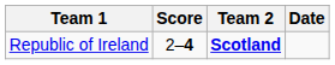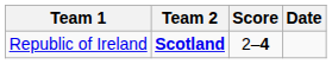 <table class="wikitable" style="text-align: center">
 <tr>
 <th>Team 1</th>
+<th>Team 2</th>
 <th>Score</th>
-<th>Team 2</th>
 <th>Date</th>
 </tr>
 <tr>
 <td> <a href='#'>Republic of Ireland</a></td>
+<td> <strong><a href='#'>Scotland</a></strong></td>
 <td>2–<strong>4</strong></td>
-<td> <strong><a href='#'>Scotland</a></strong></td>
 <td></td>
 </tr>
 </table>
